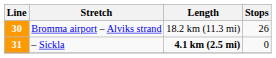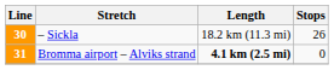 <table class="wikitable">
 <tr>
 <th>Line</th>
 <th>Stretch</th>
 <th>Length</th>
 <th>Stops</th>
 </tr>
 <tr>
 <th style="background: #FF9900; color: white;">30</th>
-<td><a href='#'>Bromma airport</a> – <a href='#'>Alviks strand</a></td>
+<td> – <a href='#'>Sickla</a></td>
 <td align="right">18.2 km (11.3 mi)</td>
 <td align="right">26</td>
 </tr>
 <tr>
 <th style="background: #FF9900; color: white;">31</th>
-<td> – <a href='#'>Sickla</a></td>
+<td><a href='#'>Bromma airport</a> – <a href='#'>Alviks strand</a></td>
 <td align="right"><strong>4.1 km (2.5 mi)</strong></td>
 <td align="right">0</td>
 </tr>
 <tr>
 </tr>
 </table>
